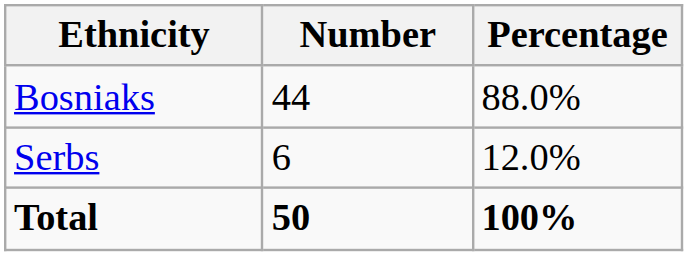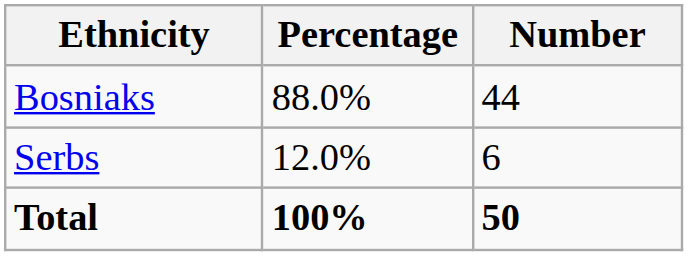 <table class="wikitable">
 <tr>
 <th width="100px">Ethnicity</th>
+<th width="80px">Percentage</th>
 <th width="80px">Number</th>
-<th width="80px">Percentage</th>
 </tr>
 <tr>
 <td><a href='#'>Bosniaks</a></td>
+<td>88.0%</td>
 <td>44</td>
-<td>88.0%</td>
 </tr>
 <tr>
 <td><a href='#'>Serbs</a></td>
+<td>12.0%</td>
 <td>6</td>
-<td>12.0%</td>
 </tr>
 <tr>
 <td><strong>Total</strong></td>
+<td><strong>100%</strong></td>
 <td><strong>50</strong></td>
-<td><strong>100%</strong></td>
 </tr>
 </table>
